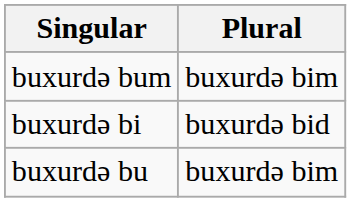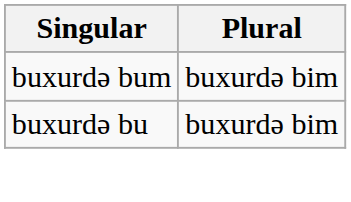 <table class="wikitable">
 <tr>
 <th>Singular</th>
 <th>Plural</th>
 </tr>
 <tr>
 <td>buxurdə bum</td>
 <td>buxurdə bim</td>
 </tr>
 <tr>
-<td>buxurdə bi</td>
-<td>buxurdə bid</td>
-</tr>
-<tr>
 <td>buxurdə bu</td>
 <td>buxurdə bim</td>
 </tr>
 </table>
